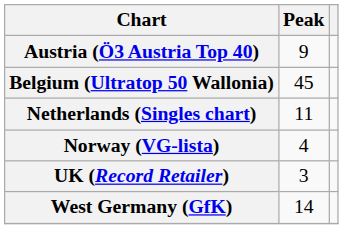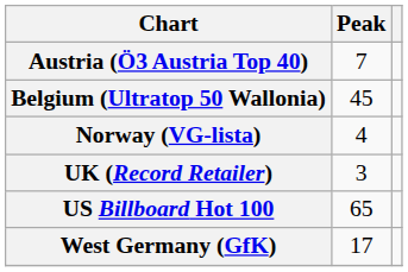 <table class="wikitable sortable plainrowheaders" style="text-align:center;">
 <tr>
 <th scope="col">Chart</th>
 <th scope="col">Peak</th>
 <th scope="col" class="unsortable"></th>
 </tr>
 <tr>
 <th scope="row">Austria (<a href='#'>Ö3 Austria Top 40</a>)</th>
-<td>9</td>
+<td>7</td>
 <td></td>
 </tr>
 <tr>
 <th scope="row">Belgium (<a href='#'>Ultratop 50</a> Wallonia)</th>
 <td>45</td>
-<td></td>
-</tr>
-<tr>
-<th scope="row">Netherlands (<a href='#'>Singles chart</a>)</th>
-<td>11</td>
 <td></td>
 </tr>
 <tr>
 <th scope="row">Norway (<a href='#'>VG-lista</a>)</th>
 <td>4</td>
 <td></td>
 </tr>
 <tr>
 <th scope="row">UK (<em><a href='#'>Record Retailer</a></em>)</th>
 <td>3</td>
 <td></td>
 </tr>
 <tr>
+<th scope="row">US <a href='#'><em>Billboard</em> Hot 100</a></th>
+<td>65</td>
+<td></td>
+</tr>
+<tr>
 <th scope="row">West Germany (<a href='#'>GfK</a>)</th>
-<td>14</td>
+<td>17</td>
 <td></td>
 </tr>
 <tr>
 </tr>
 </table>
